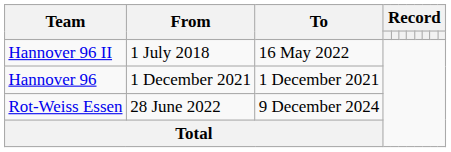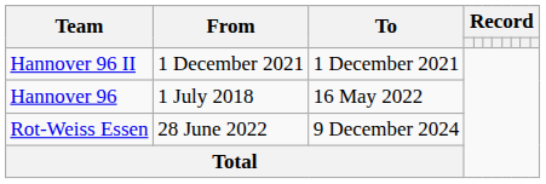 <table class=wikitable style=text-align:center>
 <tr>
 <th rowspan=2>Team</th>
 <th rowspan=2>From</th>
 <th rowspan=2>To</th>
 <th colspan=8>Record</th>
 </tr>
 <tr>
 <th></th>
 <th></th>
 <th></th>
 <th></th>
 <th></th>
 <th></th>
 <th></th>
 <th></th>
 </tr>
 <tr>
 <td align=left><a href='#'>Hannover 96 II</a></td>
-<td align=left>1 July 2018</td>
-<td align=left>16 May 2022<br></td>
+<td align=left>1 December 2021</td>
+<td align=left>1 December 2021<br></td>
 </tr>
 <tr>
 <td align=left><a href='#'>Hannover 96</a></td>
-<td align=left>1 December 2021</td>
-<td align=left>1 December 2021<br></td>
+<td align=left>1 July 2018</td>
+<td align=left>16 May 2022<br></td>
 </tr>
 <tr>
 <td align=left><a href='#'>Rot-Weiss Essen</a></td>
 <td align=left>28 June 2022</td>
 <td align=left>9 December 2024<br></td>
 </tr>
 <tr>
 <th colspan="3">Total<br></th>
 </tr>
 </table>
